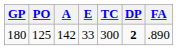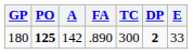 <table class="wikitable">
 <tr>
 <th><a href='#'>GP</a></th>
 <th><a href='#'>PO</a></th>
 <th><a href='#'>A</a></th>
-<th><a href='#'>E</a></th>
+<th><a href='#'>FA</a></th>
 <th><a href='#'>TC</a></th>
 <th><a href='#'>DP</a></th>
-<th><a href='#'>FA</a></th>
+<th><a href='#'>E</a></th>
 </tr>
 <tr align=center>
 <td>180</td>
-<td>125</td>
+<td><strong>125</strong></td>
 <td>142</td>
-<td>33</td>
+<td>.890</td>
 <td>300</td>
 <td><strong>2</strong></td>
-<td>.890</td>
+<td>33</td>
 </tr>
 </table>
